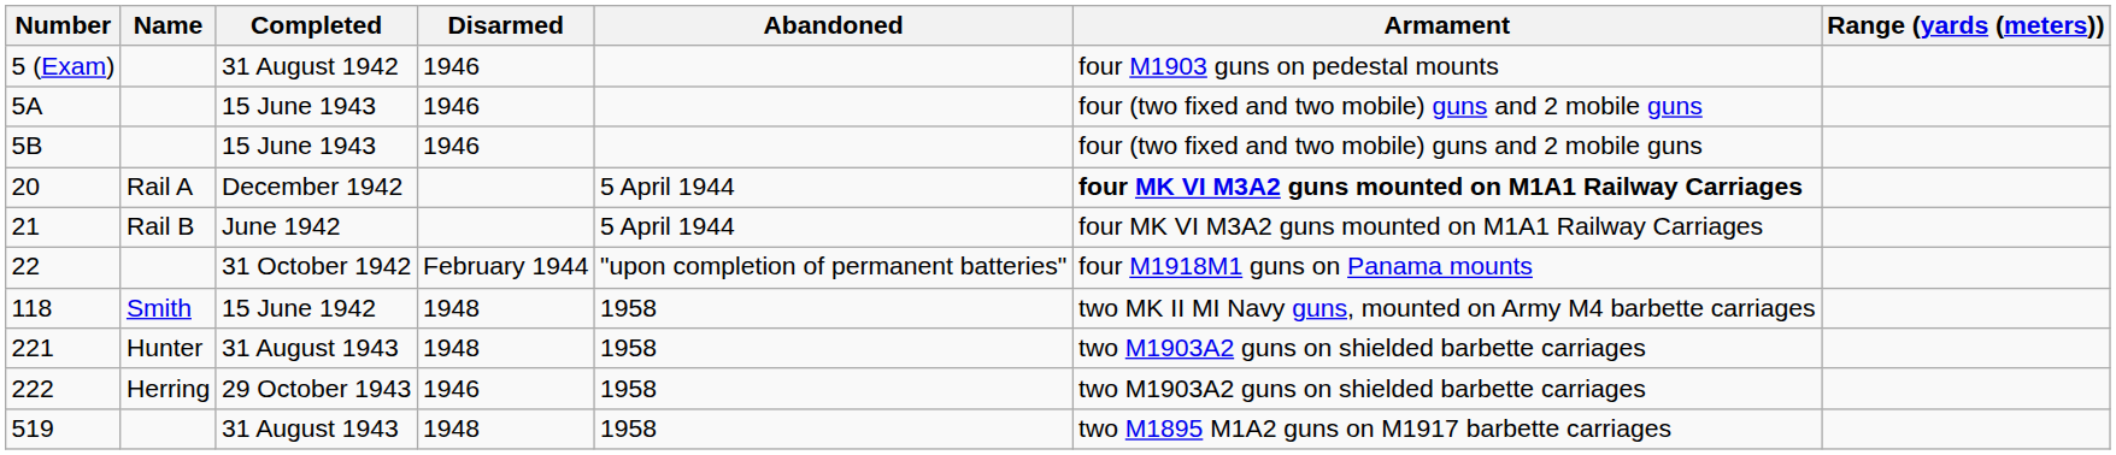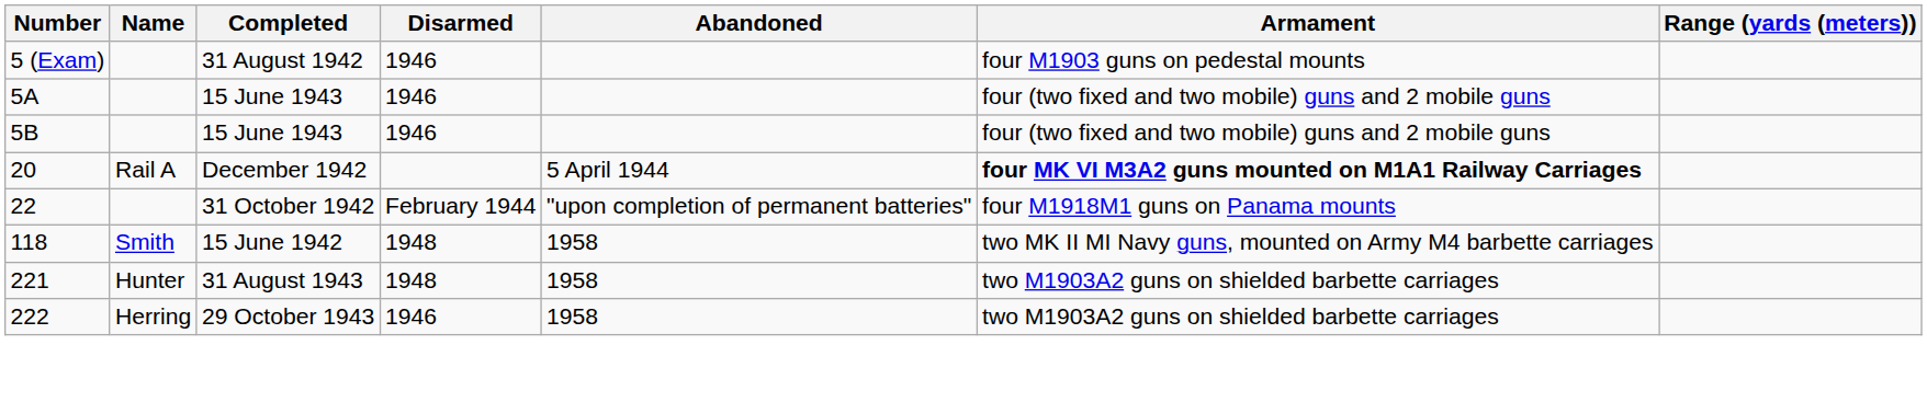 <table class="wikitable" border="1">
 <tr>
 <th>Number</th>
 <th>Name</th>
 <th>Completed</th>
 <th>Disarmed</th>
 <th>Abandoned</th>
 <th>Armament</th>
 <th>Range (<a href='#'>yards</a> (<a href='#'>meters</a>))</th>
 </tr>
 <tr>
 <td>5 (<a href='#'>Exam</a>)</td>
 <td></td>
 <td>31 August 1942</td>
 <td>1946</td>
 <td></td>
 <td>four <a href='#'>M1903</a>  guns on pedestal mounts</td>
 <td></td>
 </tr>
 <tr>
 <td>5A</td>
 <td></td>
 <td>15 June 1943</td>
 <td>1946</td>
 <td></td>
 <td>four (two fixed and two mobile) <a href='#'> guns</a> and 2 mobile <a href='#'> guns</a></td>
 <td></td>
 </tr>
 <tr>
 <td>5B</td>
 <td></td>
 <td>15 June 1943</td>
 <td>1946</td>
 <td></td>
 <td>four (two fixed and two mobile)  guns and 2 mobile  guns</td>
 <td></td>
 </tr>
 <tr>
 <td>20</td>
 <td>Rail A</td>
 <td>December 1942</td>
 <td></td>
 <td>5 April 1944</td>
 <td><strong>four <a href='#'>MK VI M3A2</a>  guns mounted on M1A1 Railway Carriages</strong></td>
 <td></td>
 </tr>
 <tr>
-<td>21</td>
-<td>Rail B</td>
-<td>June 1942</td>
-<td></td>
-<td>5 April 1944</td>
-<td>four MK VI M3A2  guns mounted on M1A1 Railway Carriages</td>
-<td></td>
-</tr>
-<tr>
 <td>22</td>
 <td></td>
 <td>31 October 1942</td>
 <td>February 1944</td>
 <td>"upon completion of permanent batteries"</td>
 <td>four  <a href='#'>M1918M1</a> guns on <a href='#'>Panama mounts</a></td>
 <td></td>
 </tr>
 <tr>
 <td>118</td>
 <td><a href='#'>Smith</a></td>
 <td>15 June 1942</td>
 <td>1948</td>
 <td>1958</td>
 <td>two MK II MI Navy <a href='#'> guns</a>, mounted on Army M4 barbette carriages</td>
 <td></td>
 </tr>
 <tr>
 <td>221</td>
 <td>Hunter</td>
 <td>31 August 1943</td>
 <td>1948</td>
 <td>1958</td>
 <td>two <a href='#'>M1903A2</a>  guns on shielded barbette carriages</td>
 <td></td>
 </tr>
 <tr>
 <td>222</td>
 <td>Herring</td>
 <td>29 October 1943</td>
 <td>1946</td>
 <td>1958</td>
 <td>two M1903A2  guns on shielded barbette carriages</td>
 <td></td>
 </tr>
-<tr>
-<td>519</td>
-<td></td>
-<td>31 August 1943</td>
-<td>1948</td>
-<td>1958</td>
-<td>two <a href='#'>M1895</a> M1A2  guns on M1917 barbette carriages</td>
-<td></td>
-</tr>
 </table>
